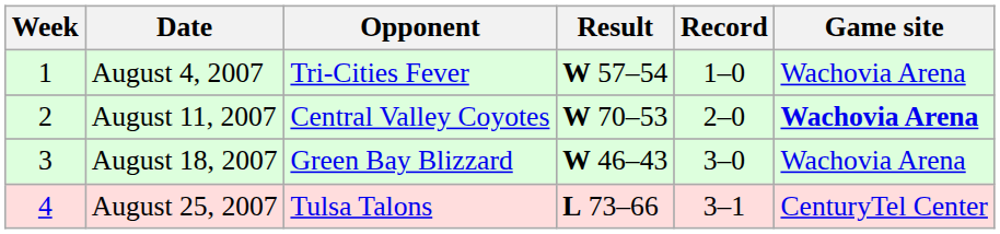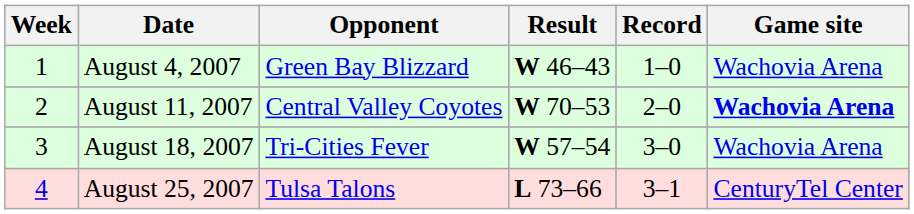 <table class="wikitable" align="left">
 <tr>
 <th>Week</th>
 <th>Date</th>
 <th>Opponent</th>
 <th>Result</th>
 <th>Record</th>
 <th>Game site</th>
 </tr>
 <tr style="background:#ddffdd;">
 <td align="center">1</td>
 <td>August 4, 2007</td>
-<td><a href='#'>Tri-Cities Fever</a></td>
-<td><strong>W</strong> 57–54</td>
+<td><a href='#'>Green Bay Blizzard</a></td>
+<td><strong>W</strong> 46–43</td>
 <td align="center">1–0</td>
 <td><a href='#'>Wachovia Arena</a></td>
 </tr>
 <tr style="background:#ddffdd;">
 <td align="center">2</td>
 <td>August 11, 2007</td>
 <td><a href='#'>Central Valley Coyotes</a></td>
 <td><strong>W</strong> 70–53</td>
 <td align="center">2–0</td>
 <td><strong><a href='#'>Wachovia Arena</a></strong></td>
 </tr>
 <tr style="background:#ddffdd;">
 <td align="center">3</td>
 <td>August 18, 2007</td>
-<td><a href='#'>Green Bay Blizzard</a></td>
-<td><strong>W</strong> 46–43</td>
+<td><a href='#'>Tri-Cities Fever</a></td>
+<td><strong>W</strong> 57–54</td>
 <td align="center">3–0</td>
 <td><a href='#'>Wachovia Arena</a></td>
 </tr>
 <tr style="background:#ffdddd;">
 <td align="center"><a href='#'>4</a></td>
 <td>August 25, 2007</td>
 <td><a href='#'>Tulsa Talons</a></td>
 <td><strong>L</strong> 73–66</td>
 <td align="center">3–1</td>
 <td><a href='#'>CenturyTel Center</a></td>
 </tr>
 </table>
